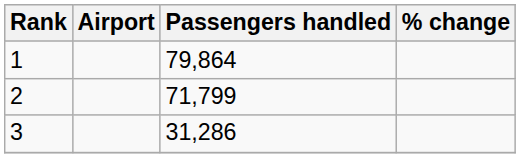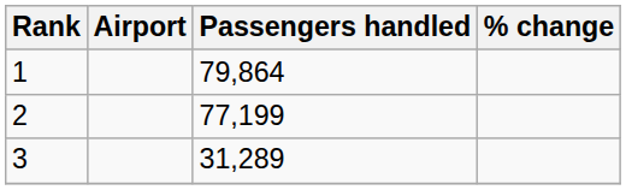 <table class="wikitable sortable" style="font-size: 100%" width= align=>
 <tr style="background:lightgrey;">
 <th>Rank</th>
 <th>Airport</th>
 <th>Passengers handled</th>
 <th>% change</th>
 </tr>
 <tr>
 <td>1</td>
 <td></td>
 <td>79,864</td>
 <td> </td>
 </tr>
 <tr>
 <td>2</td>
 <td></td>
-<td>71,799</td>
+<td>77,199</td>
 <td> </td>
 </tr>
 <tr>
 <td>3</td>
 <td></td>
-<td>31,286</td>
+<td>31,289</td>
 <td> </td>
 </tr>
 <tr>
 </tr>
 </table>
